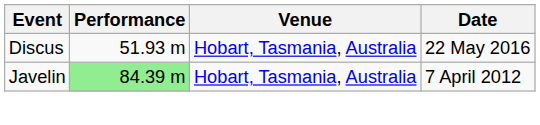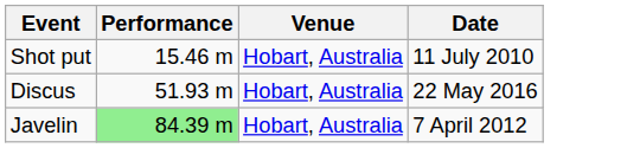 <table class="wikitable" style="font-size:95%;">
 <tr>
 <th>Event</th>
 <th>Performance</th>
 <th>Venue</th>
 <th>Date</th>
 </tr>
 <tr>
+<td>Shot put</td>
+<td align="right">15.46 m</td>
+<td><a href='#'>Hobart</a>, <a href='#'>Australia</a></td>
+<td>11 July 2010</td>
+</tr>
+<tr>
 <td>Discus</td>
 <td align="right">51.93 m</td>
-<td><a href='#'>Hobart, Tasmania</a>, <a href='#'>Australia</a></td>
+<td><a href='#'>Hobart</a>, <a href='#'>Australia</a></td>
 <td>22 May 2016</td>
 </tr>
 <tr>
 <td>Javelin</td>
 <td align="right" style="background: lightgreen;">84.39 m</td>
-<td><a href='#'>Hobart, Tasmania</a>, <a href='#'>Australia</a></td>
+<td><a href='#'>Hobart</a>, <a href='#'>Australia</a></td>
 <td>7 April 2012</td>
 </tr>
 </table>
